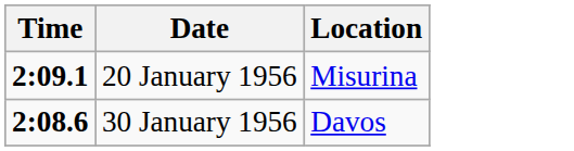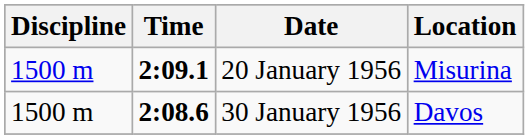 <table class='wikitable'>
 <tr>
+<th>Discipline</th>
 <th>Time</th>
 <th>Date</th>
 <th>Location</th>
 </tr>
 <tr>
+<td><a href='#'>1500 m</a></td>
 <td><strong>2:09.1</strong></td>
 <td>20 January 1956</td>
 <td align=left> <a href='#'>Misurina</a></td>
 </tr>
 <tr>
+<td>1500 m</td>
 <td><strong>2:08.6</strong></td>
 <td>30 January 1956</td>
 <td align=left> <a href='#'>Davos</a></td>
 </tr>
 </table>
